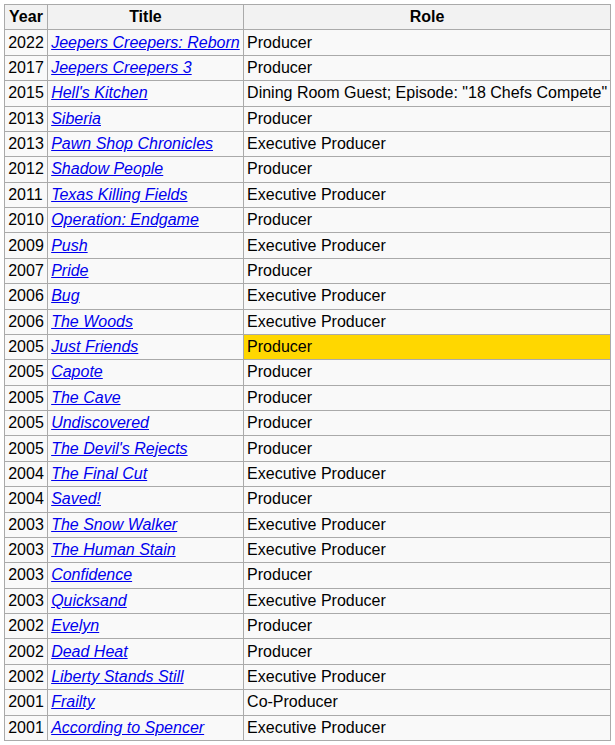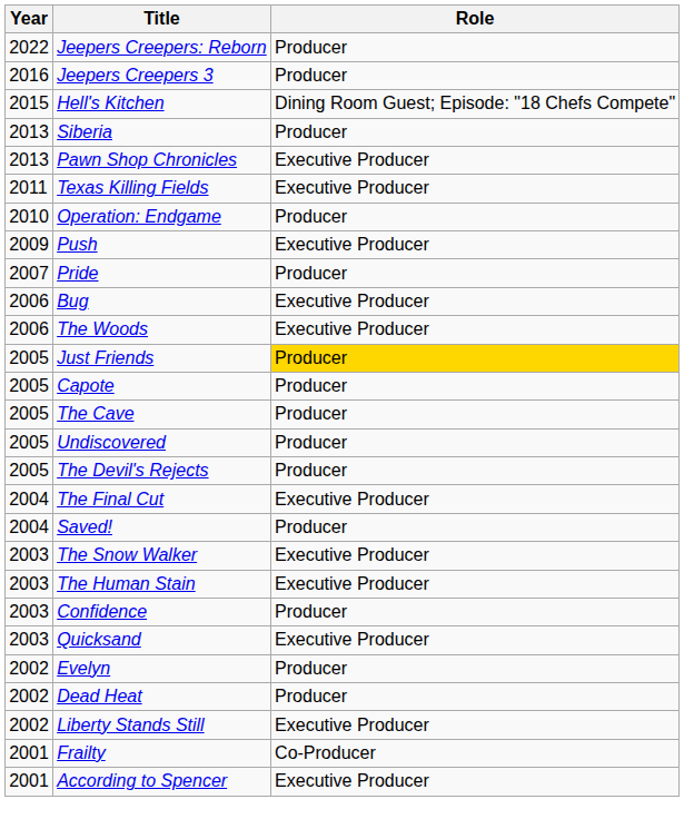 <table class="wikitable">
 <tr>
 <th>Year</th>
 <th>Title</th>
 <th>Role</th>
 </tr>
 <tr>
 <td>2022</td>
 <td><em><a href='#'>Jeepers Creepers: Reborn</a></em></td>
 <td>Producer</td>
 </tr>
 <tr>
-<td>2017</td>
+<td>2016</td>
 <td><em><a href='#'>Jeepers Creepers 3</a></em></td>
 <td>Producer</td>
 </tr>
 <tr>
 <td>2015</td>
 <td><em><a href='#'>Hell's Kitchen</a></em></td>
 <td>Dining Room Guest; Episode: "18 Chefs Compete"</td>
 </tr>
 <tr>
 <td>2013</td>
 <td><em><a href='#'>Siberia</a></em></td>
 <td>Producer</td>
 </tr>
 <tr>
 <td>2013</td>
 <td><em><a href='#'>Pawn Shop Chronicles</a></em></td>
 <td>Executive Producer</td>
-</tr>
-<tr>
-<td>2012</td>
-<td><em><a href='#'>Shadow People</a></em></td>
-<td>Producer</td>
 </tr>
 <tr>
 <td>2011</td>
 <td><em><a href='#'>Texas Killing Fields</a></em></td>
 <td>Executive Producer</td>
 </tr>
 <tr>
 <td>2010</td>
 <td><em><a href='#'>Operation: Endgame</a></em></td>
 <td>Producer</td>
 </tr>
 <tr>
 <td>2009</td>
 <td><em><a href='#'>Push</a></em></td>
 <td>Executive Producer</td>
 </tr>
 <tr>
 <td>2007</td>
 <td><em><a href='#'>Pride</a></em></td>
 <td>Producer</td>
 </tr>
 <tr>
 <td>2006</td>
 <td><em><a href='#'>Bug</a></em></td>
 <td>Executive Producer</td>
 </tr>
 <tr>
 <td>2006</td>
 <td><em><a href='#'>The Woods</a></em></td>
 <td>Executive Producer</td>
 </tr>
 <tr>
 <td>2005</td>
 <td><em><a href='#'>Just Friends</a></em></td>
 <td style="background: gold;">Producer</td>
 </tr>
 <tr>
 <td>2005</td>
 <td><em><a href='#'>Capote</a></em></td>
 <td>Producer</td>
 </tr>
 <tr>
 <td>2005</td>
 <td><em><a href='#'>The Cave</a></em></td>
 <td>Producer</td>
 </tr>
 <tr>
 <td>2005</td>
 <td><em><a href='#'>Undiscovered</a></em></td>
 <td>Producer</td>
 </tr>
 <tr>
 <td>2005</td>
 <td><em><a href='#'>The Devil's Rejects</a></em></td>
 <td>Producer</td>
 </tr>
 <tr>
 <td>2004</td>
 <td><em><a href='#'>The Final Cut</a></em></td>
 <td>Executive Producer</td>
 </tr>
 <tr>
 <td>2004</td>
 <td><em><a href='#'>Saved!</a></em></td>
 <td>Producer</td>
 </tr>
 <tr>
 <td>2003</td>
 <td><em><a href='#'>The Snow Walker</a></em></td>
 <td>Executive Producer</td>
 </tr>
 <tr>
 <td>2003</td>
 <td><em><a href='#'>The Human Stain</a></em></td>
 <td>Executive Producer</td>
 </tr>
 <tr>
 <td>2003</td>
 <td><em><a href='#'>Confidence</a></em></td>
 <td>Producer</td>
 </tr>
 <tr>
 <td>2003</td>
 <td><em><a href='#'>Quicksand</a></em></td>
 <td>Executive Producer</td>
 </tr>
 <tr>
 <td>2002</td>
 <td><em><a href='#'>Evelyn</a></em></td>
 <td>Producer</td>
 </tr>
 <tr>
 <td>2002</td>
 <td><em><a href='#'>Dead Heat</a></em></td>
 <td>Producer</td>
 </tr>
 <tr>
 <td>2002</td>
 <td><em><a href='#'>Liberty Stands Still</a></em></td>
 <td>Executive Producer</td>
 </tr>
 <tr>
 <td>2001</td>
 <td><em><a href='#'>Frailty</a></em></td>
 <td>Co-Producer</td>
 </tr>
 <tr>
 <td>2001</td>
 <td><em><a href='#'>According to Spencer</a></em></td>
 <td>Executive Producer</td>
 </tr>
 </table>
